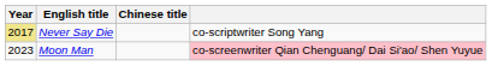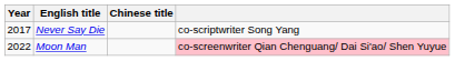 <table class="wikitable">
 <tr>
 <th>Year</th>
 <th>English title</th>
 <th>Chinese title</th>
 <th></th>
 </tr>
 <tr>
-<td style="background: khaki;">2017</td>
+<td>2017</td>
 <td><em><a href='#'>Never Say Die</a></em></td>
 <td></td>
 <td>co-scriptwriter Song Yang</td>
 </tr>
 <tr>
-<td>2023</td>
+<td>2022</td>
 <td><em><a href='#'>Moon Man</a></em></td>
 <td></td>
 <td style="background: pink;">co-screenwriter Qian Chenguang/ Dai Si'ao/ Shen Yuyue</td>
 </tr>
 </table>
